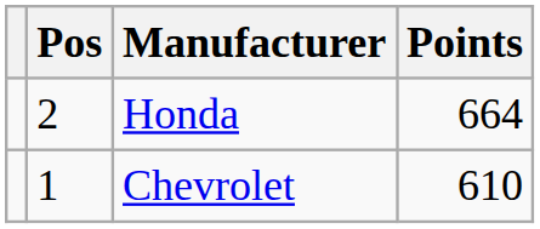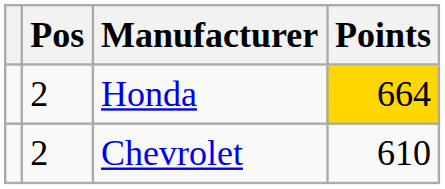 <table class="wikitable" style="font-size: 95%;">
 <tr>
 <th></th>
 <th>Pos</th>
 <th>Manufacturer</th>
 <th>Points</th>
 </tr>
 <tr>
 <td align="left"></td>
 <td>2</td>
 <td> <a href='#'>Honda</a></td>
-<td align="right">664</td>
+<td align="right" style="background: gold;">664</td>
 </tr>
 <tr>
 <td align="left"></td>
-<td>1</td>
+<td>2</td>
 <td> <a href='#'>Chevrolet</a></td>
 <td align="right">610</td>
 </tr>
 </table>
